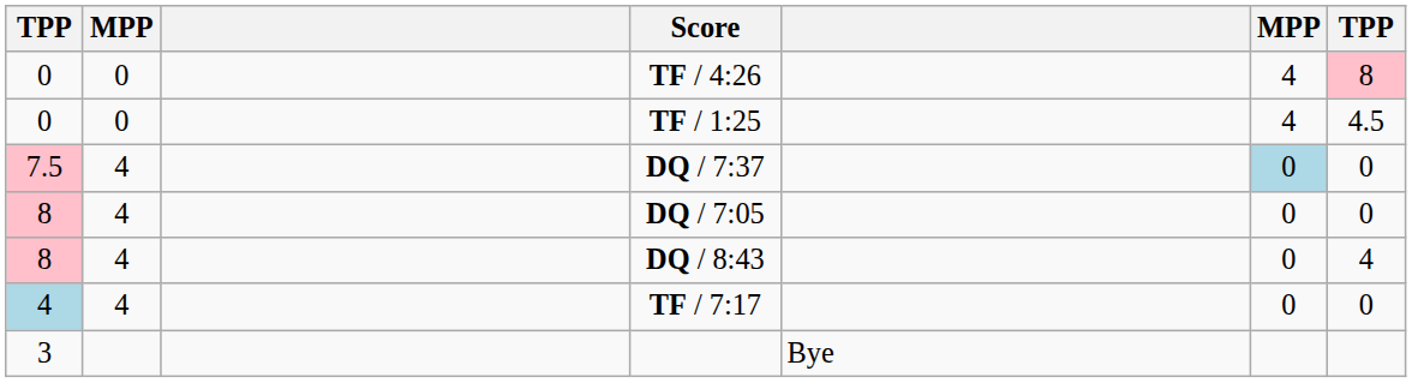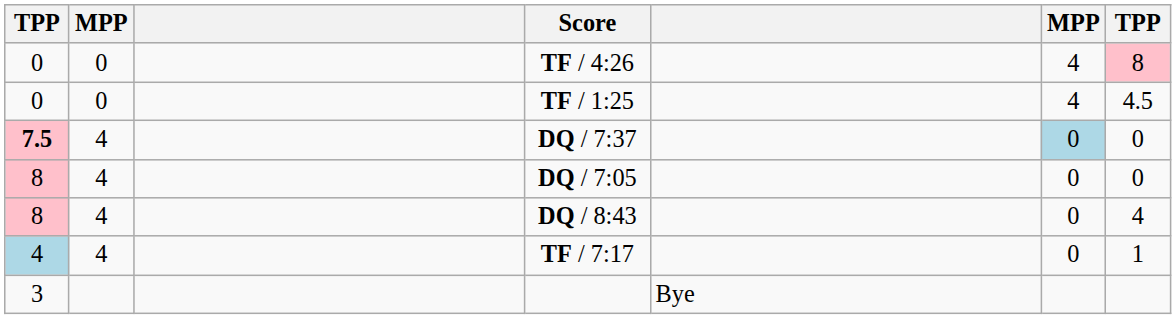 <table class="wikitable" style="text-align: center;" |>
 <tr>
 <th width="35">TPP</th>
 <th width="35">MPP</th>
 <th width="250"></th>
 <th width="75">Score</th>
 <th width="250"></th>
 <th width="35">MPP</th>
 <th width="35">TPP</th>
 </tr>
 <tr>
 <td>0</td>
 <td>0</td>
 <td style="text-align:left;"><strong></strong></td>
 <td><strong>TF</strong> / 4:26</td>
 <td style="text-align:left;"></td>
 <td>4</td>
 <td bgcolor=pink>8</td>
 </tr>
 <tr>
 <td>0</td>
 <td>0</td>
 <td style="text-align:left;"><strong></strong></td>
 <td><strong>TF</strong> / 1:25</td>
 <td style="text-align:left;"></td>
 <td>4</td>
 <td>4.5</td>
 </tr>
 <tr>
-<td bgcolor=pink>7.5</td>
+<td bgcolor=pink><strong>7.5</strong></td>
 <td>4</td>
 <td style="text-align:left;"></td>
 <td><strong>DQ</strong> / 7:37</td>
 <td style="text-align:left;"><strong></strong></td>
 <td style="background: lightblue;">0</td>
 <td>0</td>
 </tr>
 <tr>
 <td bgcolor=pink>8</td>
 <td>4</td>
 <td style="text-align:left;"></td>
 <td><strong>DQ</strong> / 7:05</td>
 <td style="text-align:left;"><strong></strong></td>
 <td>0</td>
 <td>0</td>
 </tr>
 <tr>
 <td bgcolor=pink>8</td>
 <td>4</td>
 <td style="text-align:left;"></td>
 <td><strong>DQ</strong> / 8:43</td>
 <td style="text-align:left;"><strong></strong></td>
 <td>0</td>
 <td>4</td>
 </tr>
 <tr>
 <td style="background: lightblue;">4</td>
 <td>4</td>
 <td style="text-align:left;"></td>
 <td><strong>TF</strong> / 7:17</td>
 <td style="text-align:left;"><strong></strong></td>
 <td>0</td>
-<td>0</td>
+<td>1</td>
 </tr>
 <tr>
 <td>3</td>
 <td></td>
 <td style="text-align:left;"><strong></strong></td>
 <td></td>
 <td style="text-align:left;">Bye</td>
 <td></td>
 <td></td>
 </tr>
 </table>
